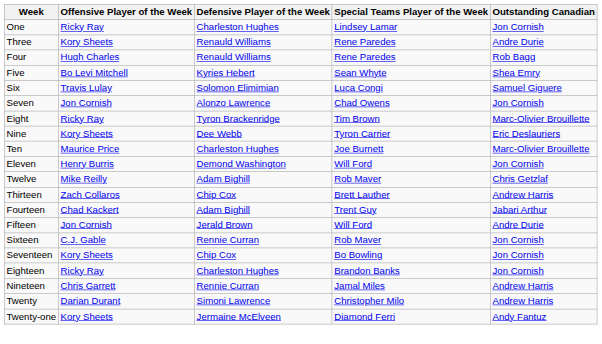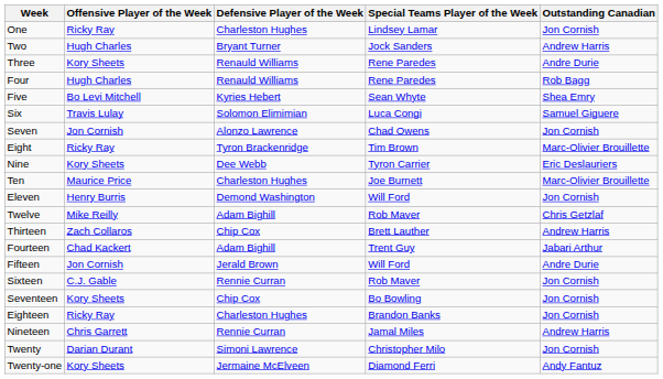 <table class="wikitable">
 <tr>
 <th>Week</th>
 <th>Offensive Player of the Week</th>
 <th>Defensive Player of the Week</th>
 <th>Special Teams Player of the Week</th>
 <th>Outstanding Canadian</th>
 </tr>
 <tr>
 <td>One</td>
 <td><a href='#'>Ricky Ray</a></td>
 <td><a href='#'>Charleston Hughes</a></td>
 <td><a href='#'>Lindsey Lamar</a></td>
 <td><a href='#'>Jon Cornish</a></td>
+</tr>
+<tr>
+<td>Two</td>
+<td><a href='#'>Hugh Charles</a></td>
+<td><a href='#'>Bryant Turner</a></td>
+<td><a href='#'>Jock Sanders</a></td>
+<td><a href='#'>Andrew Harris</a></td>
 </tr>
 <tr>
 <td>Three</td>
 <td><a href='#'>Kory Sheets</a></td>
 <td><a href='#'>Renauld Williams</a></td>
 <td><a href='#'>Rene Paredes</a></td>
 <td><a href='#'>Andre Durie</a></td>
 </tr>
 <tr>
 <td>Four</td>
 <td><a href='#'>Hugh Charles</a></td>
 <td><a href='#'>Renauld Williams</a></td>
 <td><a href='#'>Rene Paredes</a></td>
 <td><a href='#'>Rob Bagg</a></td>
 </tr>
 <tr>
 <td>Five</td>
 <td><a href='#'>Bo Levi Mitchell</a></td>
 <td><a href='#'>Kyries Hebert</a></td>
 <td><a href='#'>Sean Whyte</a></td>
 <td><a href='#'>Shea Emry</a></td>
 </tr>
 <tr>
 <td>Six</td>
 <td><a href='#'>Travis Lulay</a></td>
 <td><a href='#'>Solomon Elimimian</a></td>
 <td><a href='#'>Luca Congi</a></td>
 <td><a href='#'>Samuel Giguere</a></td>
 </tr>
 <tr>
 <td>Seven</td>
 <td><a href='#'>Jon Cornish</a></td>
 <td><a href='#'>Alonzo Lawrence</a></td>
 <td><a href='#'>Chad Owens</a></td>
 <td><a href='#'>Jon Cornish</a></td>
 </tr>
 <tr>
 <td>Eight</td>
 <td><a href='#'>Ricky Ray</a></td>
 <td><a href='#'>Tyron Brackenridge</a></td>
 <td><a href='#'>Tim Brown</a></td>
 <td><a href='#'>Marc-Olivier Brouillette</a></td>
 </tr>
 <tr>
 <td>Nine</td>
 <td><a href='#'>Kory Sheets</a></td>
 <td><a href='#'>Dee Webb</a></td>
 <td><a href='#'>Tyron Carrier</a></td>
 <td><a href='#'>Eric Deslauriers</a></td>
 </tr>
 <tr>
 <td>Ten</td>
 <td><a href='#'>Maurice Price</a></td>
 <td><a href='#'>Charleston Hughes</a></td>
 <td><a href='#'>Joe Burnett</a></td>
 <td><a href='#'>Marc-Olivier Brouillette</a></td>
 </tr>
 <tr>
 <td>Eleven</td>
 <td><a href='#'>Henry Burris</a></td>
 <td><a href='#'>Demond Washington</a></td>
 <td><a href='#'>Will Ford</a></td>
 <td><a href='#'>Jon Cornish</a></td>
 </tr>
 <tr>
 <td>Twelve</td>
 <td><a href='#'>Mike Reilly</a></td>
 <td><a href='#'>Adam Bighill</a></td>
 <td><a href='#'>Rob Maver</a></td>
 <td><a href='#'>Chris Getzlaf</a></td>
 </tr>
 <tr>
 <td>Thirteen</td>
 <td><a href='#'>Zach Collaros</a></td>
 <td><a href='#'>Chip Cox</a></td>
 <td><a href='#'>Brett Lauther</a></td>
 <td><a href='#'>Andrew Harris</a></td>
 </tr>
 <tr>
 <td>Fourteen</td>
 <td><a href='#'>Chad Kackert</a></td>
 <td><a href='#'>Adam Bighill</a></td>
 <td><a href='#'>Trent Guy</a></td>
 <td><a href='#'>Jabari Arthur</a></td>
 </tr>
 <tr>
 <td>Fifteen</td>
 <td><a href='#'>Jon Cornish</a></td>
 <td><a href='#'>Jerald Brown</a></td>
 <td><a href='#'>Will Ford</a></td>
 <td><a href='#'>Andre Durie</a></td>
 </tr>
 <tr>
 <td>Sixteen</td>
 <td><a href='#'>C.J. Gable</a></td>
 <td><a href='#'>Rennie Curran</a></td>
 <td><a href='#'>Rob Maver</a></td>
 <td><a href='#'>Jon Cornish</a></td>
 </tr>
 <tr>
 <td>Seventeen</td>
 <td><a href='#'>Kory Sheets</a></td>
 <td><a href='#'>Chip Cox</a></td>
 <td><a href='#'>Bo Bowling</a></td>
 <td><a href='#'>Jon Cornish</a></td>
 </tr>
 <tr>
 <td>Eighteen</td>
 <td><a href='#'>Ricky Ray</a></td>
 <td><a href='#'>Charleston Hughes</a></td>
 <td><a href='#'>Brandon Banks</a></td>
 <td><a href='#'>Jon Cornish</a></td>
 </tr>
 <tr>
 <td>Nineteen</td>
 <td><a href='#'>Chris Garrett</a></td>
 <td><a href='#'>Rennie Curran</a></td>
 <td><a href='#'>Jamal Miles</a></td>
 <td><a href='#'>Andrew Harris</a></td>
 </tr>
 <tr>
 <td>Twenty</td>
 <td><a href='#'>Darian Durant</a></td>
 <td><a href='#'>Simoni Lawrence</a></td>
 <td><a href='#'>Christopher Milo</a></td>
-<td><a href='#'>Andrew Harris</a></td>
+<td><a href='#'>Jon Cornish</a></td>
 </tr>
 <tr>
 <td>Twenty-one</td>
 <td><a href='#'>Kory Sheets</a></td>
 <td><a href='#'>Jermaine McElveen</a></td>
 <td><a href='#'>Diamond Ferri</a></td>
 <td><a href='#'>Andy Fantuz</a></td>
 </tr>
 </table>
